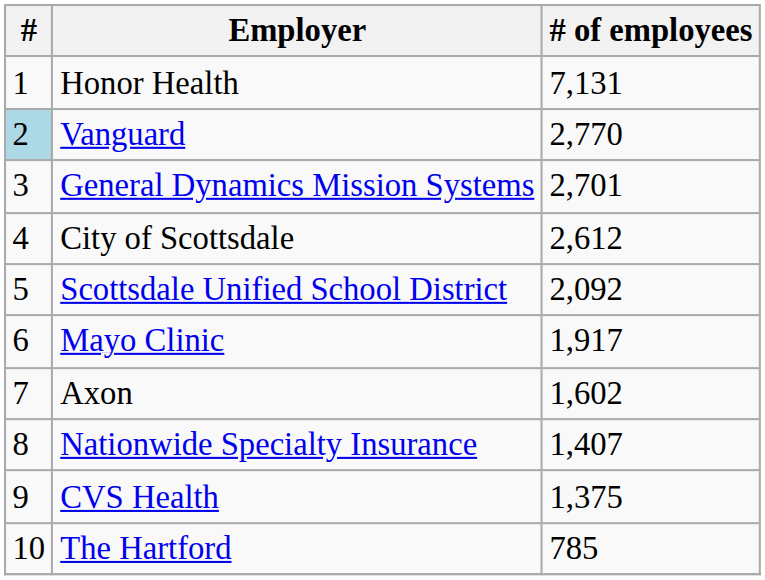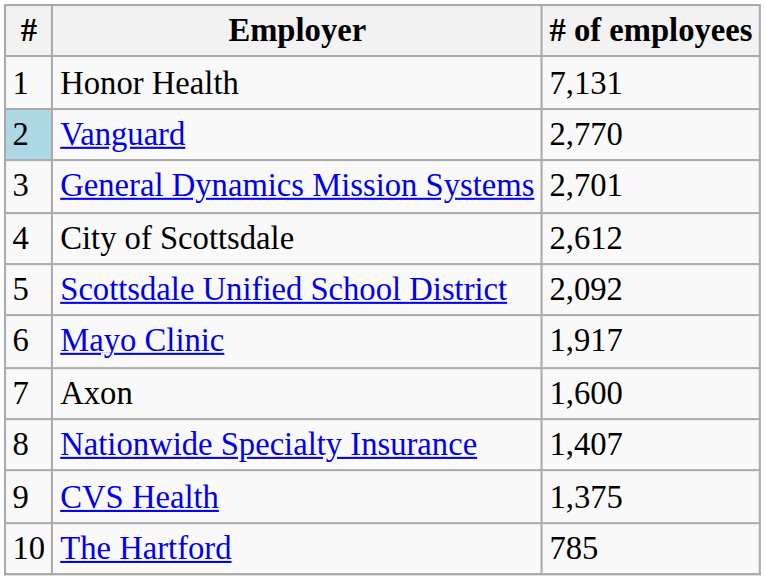 <table class="wikitable">
 <tr>
 <th>#</th>
 <th>Employer</th>
 <th># of employees</th>
 </tr>
 <tr>
 <td>1</td>
 <td>Honor Health</td>
 <td>7,131</td>
 </tr>
 <tr>
 <td style="background: lightblue;">2</td>
 <td><a href='#'>Vanguard</a></td>
 <td>2,770</td>
 </tr>
 <tr>
 <td>3</td>
 <td><a href='#'>General Dynamics Mission Systems</a></td>
 <td>2,701</td>
 </tr>
 <tr>
 <td>4</td>
 <td>City of Scottsdale</td>
 <td>2,612</td>
 </tr>
 <tr>
 <td>5</td>
 <td><a href='#'>Scottsdale Unified School District</a></td>
 <td>2,092</td>
 </tr>
 <tr>
 <td>6</td>
 <td><a href='#'>Mayo Clinic</a></td>
 <td>1,917</td>
 </tr>
 <tr>
 <td>7</td>
 <td>Axon</td>
-<td>1,602</td>
+<td>1,600</td>
 </tr>
 <tr>
 <td>8</td>
 <td><a href='#'>Nationwide Specialty Insurance</a></td>
 <td>1,407</td>
 </tr>
 <tr>
 <td>9</td>
 <td><a href='#'>CVS Health</a></td>
 <td>1,375</td>
 </tr>
 <tr>
 <td>10</td>
 <td><a href='#'>The Hartford</a></td>
 <td>785</td>
 </tr>
 <tr>
 </tr>
 </table>
